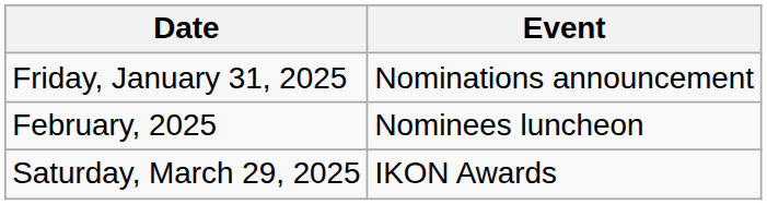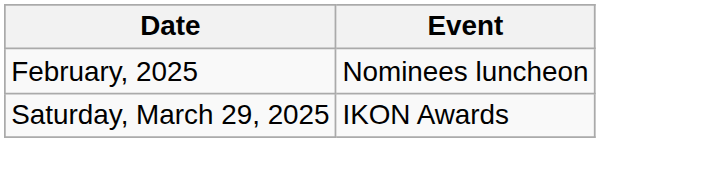 <table class="wikitable">
 <tr>
 <th>Date</th>
 <th>Event</th>
-</tr>
-<tr>
-<td>Friday, January 31, 2025</td>
-<td>Nominations announcement</td>
 </tr>
 <tr>
 <td>February, 2025</td>
 <td>Nominees luncheon</td>
 </tr>
 <tr>
 <td>Saturday, March 29, 2025</td>
 <td>IKON Awards</td>
 </tr>
 </table>
